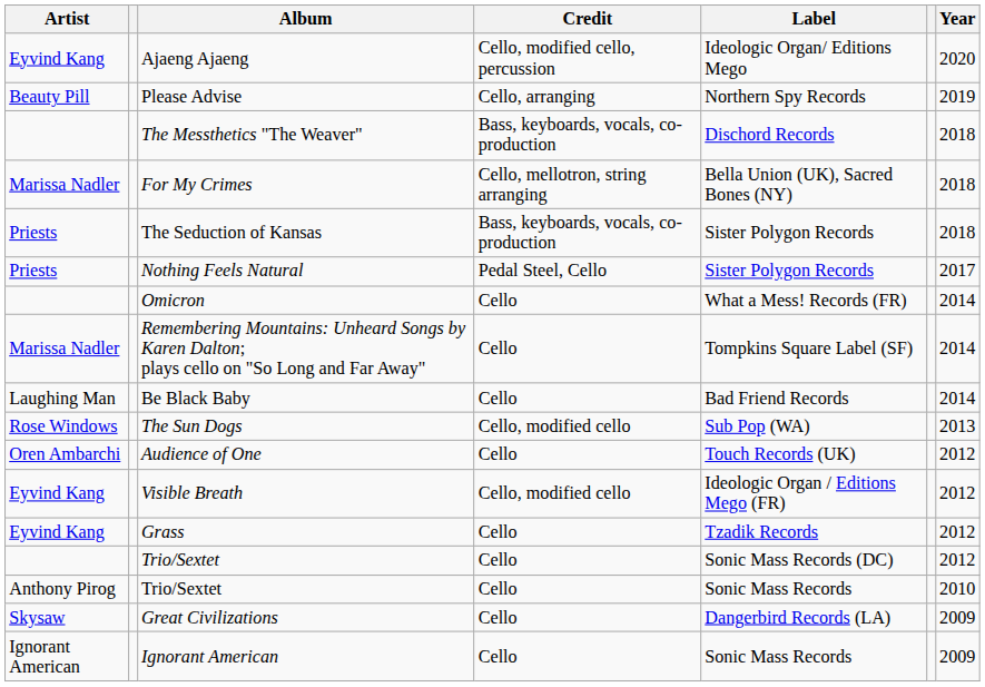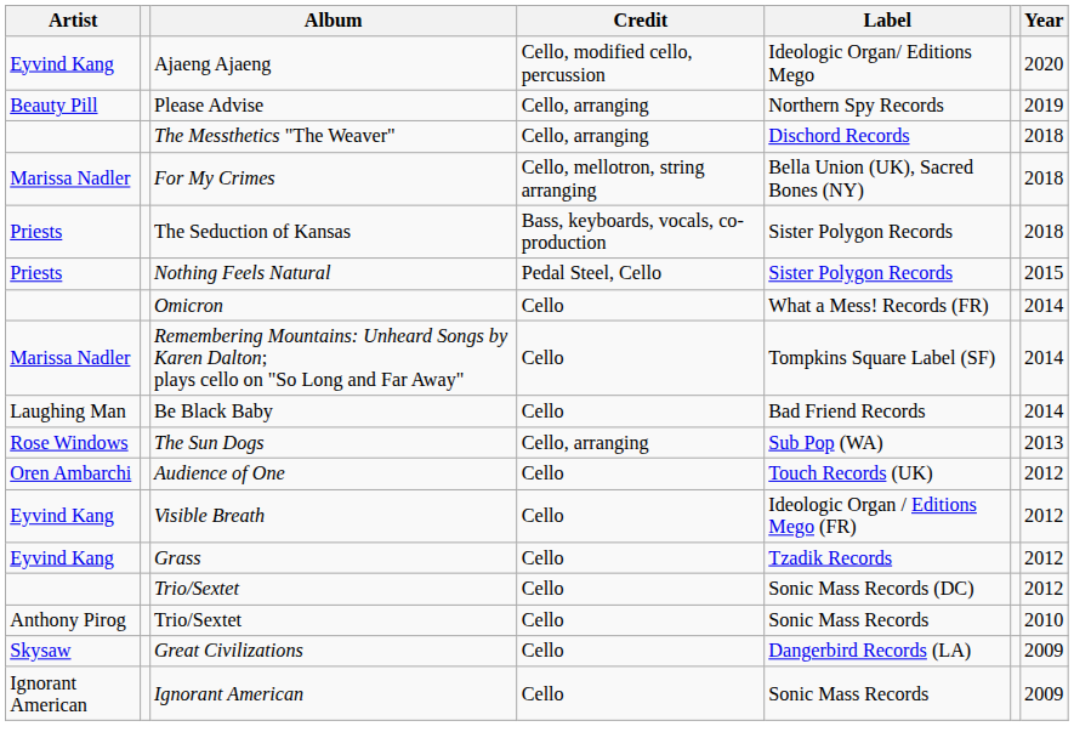 <table class="wikitable">
 <tr>
 <th>Artist</th>
 <th></th>
 <th>Album</th>
 <th>Credit</th>
 <th>Label</th>
 <th></th>
 <th>Year</th>
 </tr>
 <tr>
 <td><a href='#'>Eyvind Kang</a></td>
 <td></td>
 <td>Ajaeng Ajaeng</td>
 <td>Cello, modified cello, percussion</td>
 <td>Ideologic Organ/ Editions Mego</td>
 <td></td>
 <td>2020</td>
 </tr>
 <tr>
 <td><a href='#'>Beauty Pill</a></td>
 <td></td>
 <td>Please Advise</td>
 <td>Cello, arranging</td>
 <td>Northern Spy Records</td>
 <td></td>
 <td>2019</td>
 </tr>
 <tr>
 <td></td>
 <td></td>
 <td><em>The Messthetics</em> "The Weaver"</td>
-<td>Bass, keyboards, vocals, co-production</td>
+<td>Cello, arranging</td>
 <td><a href='#'>Dischord Records</a></td>
 <td></td>
 <td>2018</td>
 </tr>
 <tr>
 <td><a href='#'>Marissa Nadler</a></td>
 <td></td>
 <td><em>For My Crimes</em></td>
 <td>Cello, mellotron, string arranging</td>
 <td>Bella Union (UK), Sacred Bones (NY)</td>
 <td></td>
 <td>2018</td>
 </tr>
 <tr>
 <td><a href='#'>Priests</a></td>
 <td></td>
 <td>The Seduction of Kansas</td>
 <td>Bass, keyboards, vocals, co-production</td>
 <td>Sister Polygon Records</td>
 <td></td>
 <td>2018</td>
 </tr>
 <tr>
 <td><a href='#'>Priests</a></td>
 <td></td>
 <td><em>Nothing Feels Natural</em></td>
 <td>Pedal Steel, Cello</td>
 <td><a href='#'>Sister Polygon Records</a></td>
 <td></td>
-<td>2017</td>
+<td>2015</td>
 </tr>
 <tr>
 <td></td>
 <td></td>
 <td><em>Omicron</em></td>
 <td>Cello</td>
 <td>What a Mess! Records (FR)</td>
 <td></td>
 <td>2014</td>
 </tr>
 <tr>
 <td><a href='#'>Marissa Nadler</a></td>
 <td></td>
 <td><em>Remembering Mountains: Unheard Songs by Karen Dalton</em>;<br>plays cello on "So Long and Far Away"</td>
 <td>Cello</td>
 <td>Tompkins Square Label (SF)</td>
 <td></td>
 <td>2014</td>
 </tr>
 <tr>
 <td>Laughing Man</td>
 <td></td>
 <td>Be Black Baby</td>
 <td>Cello</td>
 <td>Bad Friend Records</td>
 <td></td>
 <td>2014</td>
 </tr>
 <tr>
 <td><a href='#'>Rose Windows</a></td>
 <td></td>
 <td><em>The Sun Dogs</em></td>
-<td>Cello, modified cello</td>
+<td>Cello, arranging</td>
 <td><a href='#'>Sub Pop</a> (WA)</td>
 <td></td>
 <td>2013</td>
 </tr>
 <tr>
 <td><a href='#'>Oren Ambarchi</a></td>
 <td></td>
 <td><em>Audience of One</em></td>
 <td>Cello</td>
 <td><a href='#'>Touch Records</a> (UK)</td>
 <td></td>
 <td>2012</td>
 </tr>
 <tr>
 <td><a href='#'>Eyvind Kang</a></td>
 <td></td>
 <td><em>Visible Breath</em></td>
-<td>Cello, modified cello</td>
+<td>Cello</td>
 <td>Ideologic Organ / <a href='#'>Editions Mego</a> (FR)</td>
 <td></td>
 <td>2012</td>
 </tr>
 <tr>
 <td><a href='#'>Eyvind Kang</a></td>
 <td></td>
 <td><em>Grass</em></td>
 <td>Cello</td>
 <td><a href='#'>Tzadik Records</a></td>
 <td></td>
 <td>2012</td>
 </tr>
 <tr>
 <td></td>
 <td></td>
 <td><em>Trio/Sextet</em></td>
 <td>Cello</td>
 <td>Sonic Mass Records (DC)</td>
 <td></td>
 <td>2012</td>
 </tr>
 <tr>
 <td>Anthony Pirog</td>
 <td></td>
 <td>Trio/Sextet</td>
 <td>Cello</td>
 <td>Sonic Mass Records</td>
 <td></td>
 <td>2010</td>
 </tr>
 <tr>
 <td><a href='#'>Skysaw</a></td>
 <td></td>
 <td><em>Great Civilizations</em></td>
 <td>Cello</td>
 <td><a href='#'>Dangerbird Records</a> (LA)</td>
 <td></td>
 <td>2009</td>
 </tr>
 <tr>
 <td>Ignorant American</td>
 <td></td>
 <td><em>Ignorant American</em></td>
 <td>Cello</td>
 <td>Sonic Mass Records</td>
 <td></td>
 <td>2009</td>
 </tr>
 </table>
